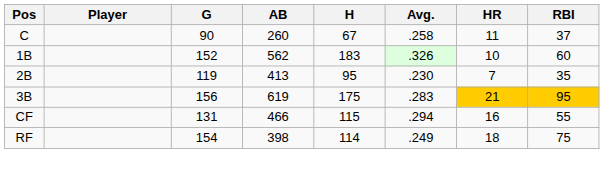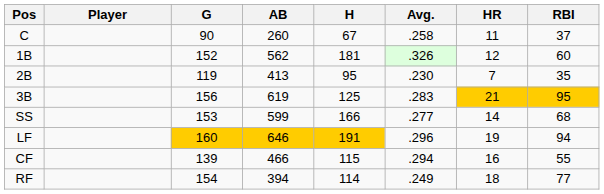 <table class="wikitable sortable">
 <tr>
 <th bgcolor="#DDDDFF" width="5%">Pos</th>
 <th bgcolor="#DDDDFF" width="16%">Player</th>
 <th bgcolor="#DDDDFF" width="9%">G</th>
 <th bgcolor="#DDDDFF" width="9%">AB</th>
 <th bgcolor="#DDDDFF" width="9%">H</th>
 <th bgcolor="#DDDDFF" width="9%">Avg.</th>
 <th bgcolor="#DDDDFF" width="9%">HR</th>
 <th bgcolor="#DDDDFF" width="9%">RBI</th>
 </tr>
 <tr align="center">
 <td>C</td>
 <td></td>
 <td>90</td>
 <td>260</td>
 <td>67</td>
 <td>.258</td>
 <td>11</td>
 <td>37</td>
 </tr>
 <tr align="center">
 <td>1B</td>
 <td></td>
 <td>152</td>
 <td>562</td>
-<td>183</td>
+<td>181</td>
 <td bgcolor="DDFFDD">.326</td>
-<td>10</td>
+<td>12</td>
 <td>60</td>
 </tr>
 <tr align="center">
 <td>2B</td>
 <td></td>
 <td>119</td>
 <td>413</td>
 <td>95</td>
 <td>.230</td>
 <td>7</td>
 <td>35</td>
 </tr>
 <tr align="center">
 <td>3B</td>
 <td></td>
 <td>156</td>
 <td>619</td>
-<td>175</td>
+<td>125</td>
 <td>.283</td>
 <td bgcolor="FFCC00">21</td>
 <td bgcolor="FFCC00">95</td>
 </tr>
 <tr align="center">
+<td>SS</td>
+<td></td>
+<td>153</td>
+<td>599</td>
+<td>166</td>
+<td>.277</td>
+<td>14</td>
+<td>68</td>
+</tr>
+<tr align="center">
+<td>LF</td>
+<td></td>
+<td bgcolor="FFCC00">160</td>
+<td bgcolor="FFCC00">646</td>
+<td bgcolor="FFCC00">191</td>
+<td>.296</td>
+<td>19</td>
+<td>94</td>
+</tr>
+<tr align="center">
 <td>CF</td>
 <td></td>
-<td>131</td>
+<td>139</td>
 <td>466</td>
 <td>115</td>
 <td>.294</td>
 <td>16</td>
 <td>55</td>
 </tr>
 <tr align="center">
 <td>RF</td>
 <td></td>
 <td>154</td>
-<td>398</td>
+<td>394</td>
 <td>114</td>
 <td>.249</td>
 <td>18</td>
-<td>75</td>
+<td>77</td>
 </tr>
 </table>
